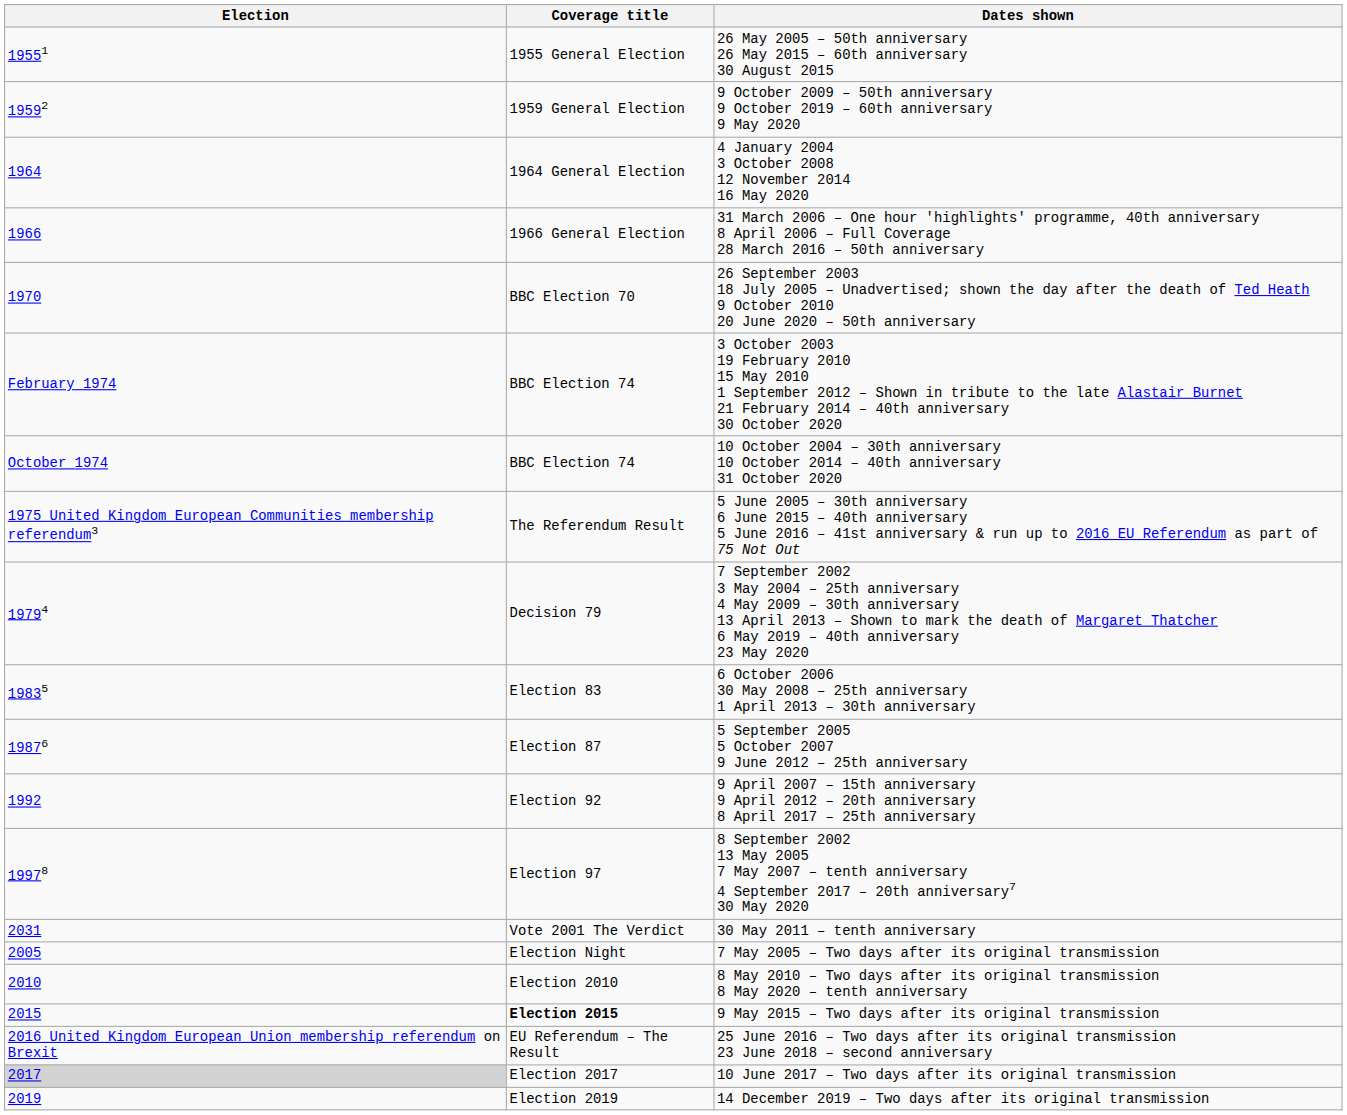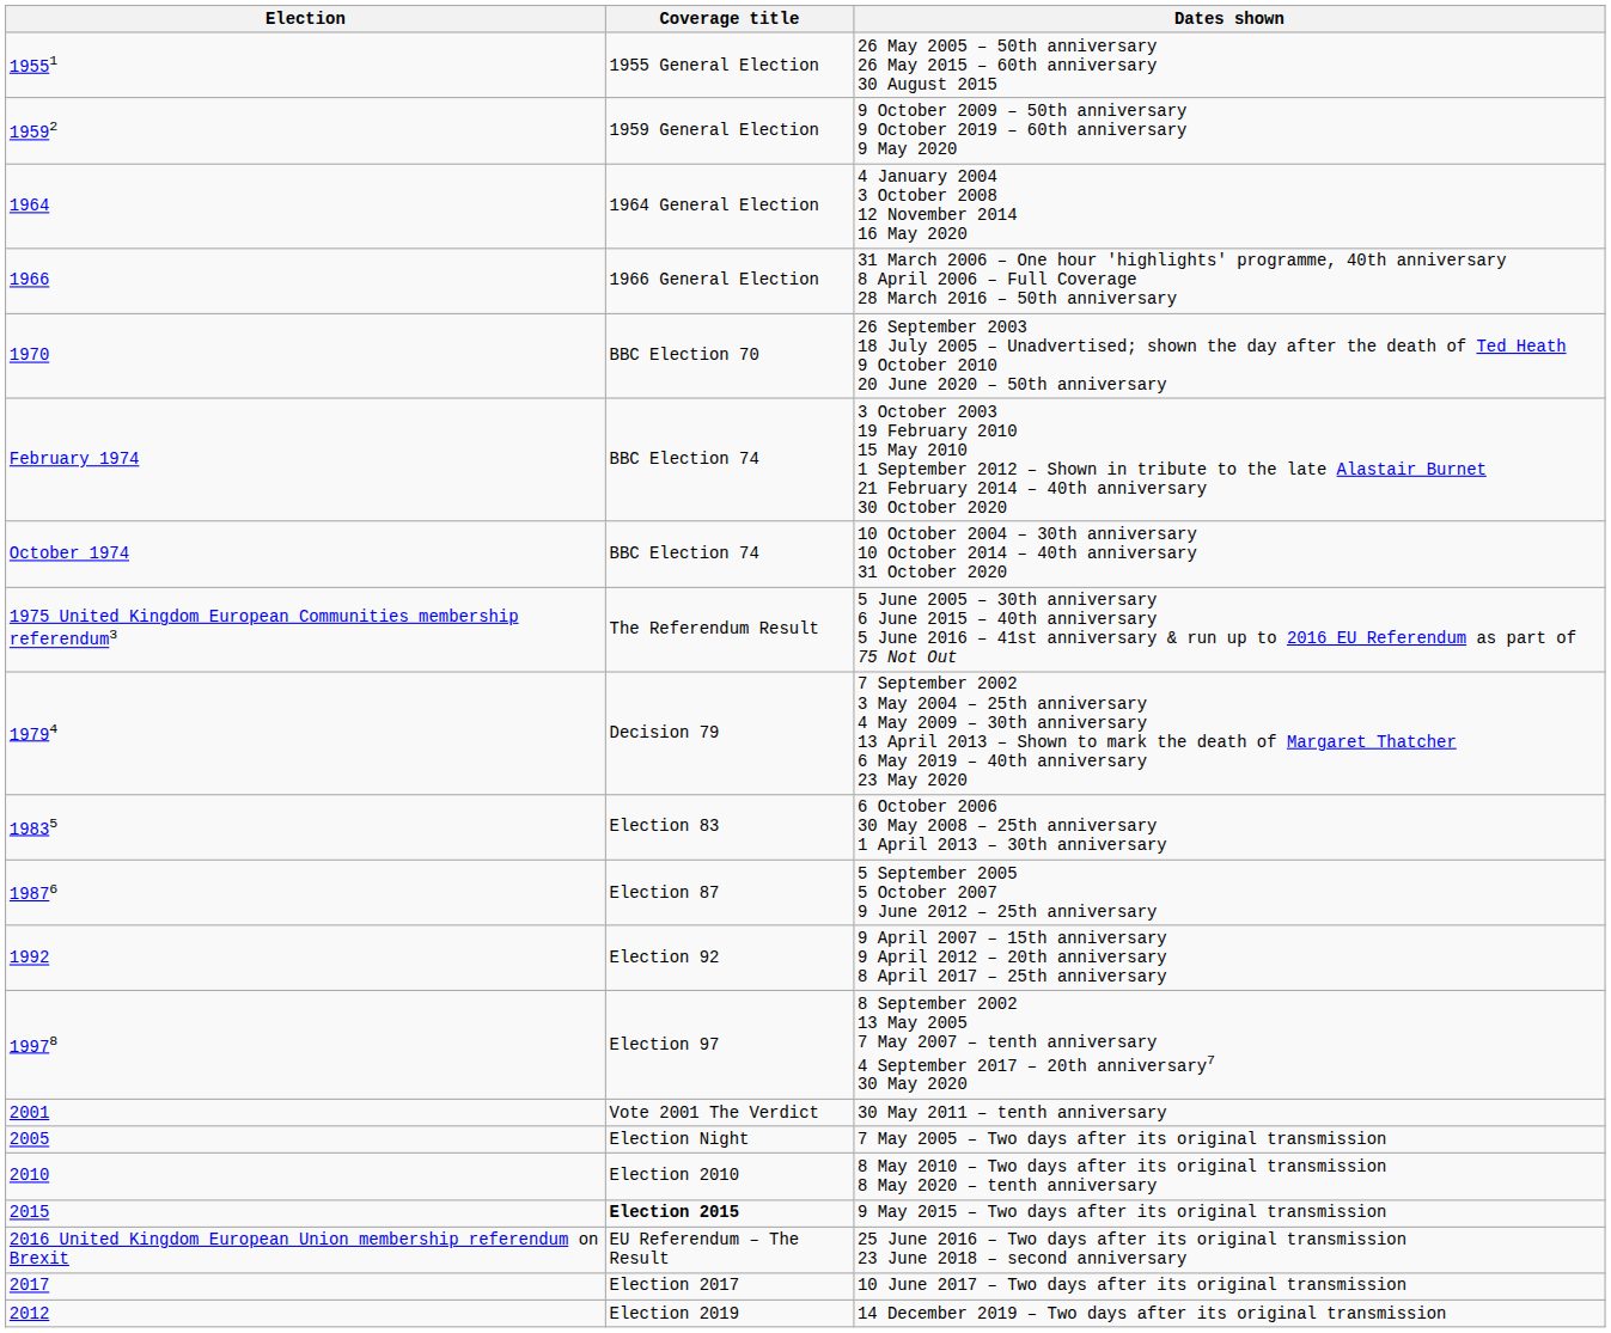 <table class="wikitable" style="text-align:left">
 <tr>
 <th>Election</th>
 <th>Coverage title</th>
 <th>Dates shown</th>
 </tr>
 <tr>
 <td><a href='#'>1955</a><sup>1</sup></td>
 <td>1955 General Election</td>
 <td>26 May 2005 – 50th anniversary<br>26 May 2015 – 60th anniversary<br>30 August 2015</td>
 </tr>
 <tr>
 <td><a href='#'>1959</a><sup>2</sup></td>
 <td>1959 General Election</td>
 <td>9 October 2009 – 50th anniversary<br>9 October 2019 – 60th anniversary<br>9 May 2020</td>
 </tr>
 <tr>
 <td><a href='#'>1964</a></td>
 <td>1964 General Election</td>
 <td>4 January 2004<br>3 October 2008<br> 12 November 2014<br>16 May 2020</td>
 </tr>
 <tr>
 <td><a href='#'>1966</a></td>
 <td>1966 General Election</td>
 <td>31 March 2006 – One hour 'highlights' programme, 40th anniversary<br>8 April 2006 – Full Coverage<br> 28 March 2016 – 50th anniversary</td>
 </tr>
 <tr>
 <td><a href='#'>1970</a></td>
 <td>BBC Election 70</td>
 <td>26 September 2003<br>18 July 2005 – Unadvertised; shown the day after the death of <a href='#'>Ted Heath</a><br>9 October 2010<br> 20 June 2020 – 50th anniversary</td>
 </tr>
 <tr>
 <td><a href='#'>February 1974</a></td>
 <td>BBC Election 74</td>
 <td>3 October 2003<br>19 February 2010<br>15 May 2010<br>1 September 2012 – Shown in tribute to the late <a href='#'>Alastair Burnet</a><br>21 February 2014 – 40th anniversary<br>30 October 2020</td>
 </tr>
 <tr>
 <td><a href='#'>October 1974</a></td>
 <td>BBC Election 74</td>
 <td>10 October 2004 – 30th anniversary<br>10 October 2014 – 40th anniversary<br>31 October 2020</td>
 </tr>
 <tr>
 <td><a href='#'>1975 United Kingdom European Communities membership referendum</a><sup>3</sup></td>
 <td>The Referendum Result</td>
 <td>5 June 2005 – 30th anniversary<br> 6 June 2015 – 40th anniversary<br>5 June 2016 – 41st anniversary & run up to <a href='#'>2016 EU Referendum</a> as part of <em>75 Not Out</em></td>
 </tr>
 <tr>
 <td><a href='#'>1979</a><sup>4</sup></td>
 <td>Decision 79</td>
 <td>7 September 2002<br>3 May 2004 – 25th anniversary<br>4 May 2009 – 30th anniversary<br>13 April 2013 – Shown to mark the death of <a href='#'>Margaret Thatcher</a><br>6 May 2019 – 40th anniversary<br>23 May 2020</td>
 </tr>
 <tr>
 <td><a href='#'>1983</a><sup>5</sup></td>
 <td>Election 83</td>
 <td>6 October 2006<br>30 May 2008 – 25th anniversary<br>1 April 2013 – 30th anniversary</td>
 </tr>
 <tr>
 <td><a href='#'>1987</a><sup>6</sup></td>
 <td>Election 87</td>
 <td>5 September 2005<br>5 October 2007<br>9 June 2012 – 25th anniversary</td>
 </tr>
 <tr>
 <td><a href='#'>1992</a></td>
 <td>Election 92</td>
 <td>9 April 2007 – 15th anniversary<br>9 April 2012 – 20th anniversary<br>8 April 2017 – 25th anniversary</td>
 </tr>
 <tr>
 <td><a href='#'>1997</a><sup>8</sup></td>
 <td>Election 97</td>
 <td>8 September 2002<br>13 May 2005<br>7 May 2007 – tenth anniversary<br>4 September 2017 – 20th anniversary<sup>7</sup><br>30 May 2020</td>
 </tr>
 <tr>
-<td><a href='#'>2031</a></td>
+<td><a href='#'>2001</a></td>
 <td>Vote 2001 The Verdict</td>
 <td>30 May 2011 – tenth anniversary</td>
 </tr>
 <tr>
 <td><a href='#'>2005</a></td>
 <td>Election Night</td>
 <td>7 May 2005 – Two days after its original transmission</td>
 </tr>
 <tr>
 <td><a href='#'>2010</a></td>
 <td>Election 2010</td>
 <td>8 May 2010 – Two days after its original transmission<br>8 May 2020 – tenth anniversary</td>
 </tr>
 <tr>
 <td><a href='#'>2015</a></td>
 <td><strong>Election 2015</strong></td>
 <td>9 May 2015 – Two days after its original transmission</td>
 </tr>
 <tr>
 <td><a href='#'>2016 United Kingdom European Union membership referendum</a> on <a href='#'>Brexit</a></td>
 <td>EU Referendum – The Result</td>
 <td>25 June 2016 – Two days after its original transmission<br>23 June 2018 – second anniversary</td>
 </tr>
 <tr>
-<td style="background: lightgrey;"><a href='#'>2017</a></td>
+<td><a href='#'>2017</a></td>
 <td>Election 2017</td>
 <td>10 June 2017 – Two days after its original transmission</td>
 </tr>
 <tr>
-<td><a href='#'>2019</a></td>
+<td><a href='#'>2012</a></td>
 <td>Election 2019</td>
 <td>14 December 2019 – Two days after its original transmission</td>
 </tr>
 </table>
